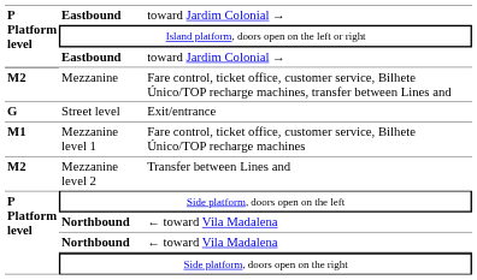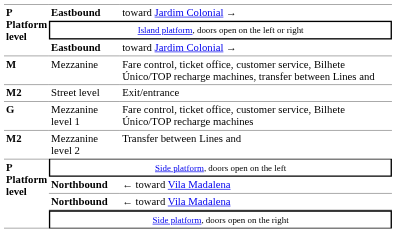 <table table border=0 cellspacing=0 cellpadding=3>
 <tr>
 <td style="border-top:solid 1px gray;border-bottom:solid 1px gray;vertical-align:top;" rowspan=4><strong>P<br>Platform level</strong></td>
 </tr>
 <tr>
 <td style="border-top:solid 1px gray;"><span><strong>Eastbound</strong></span></td>
 <td style="border-top:solid 1px gray;"> toward <a href='#'>Jardim Colonial</a> →</td>
 </tr>
 <tr>
 <td style="border-top:solid 2px black;border-right:solid 2px black;border-left:solid 2px black;border-bottom:solid 2px black;text-align:center;" colspan=5><small><a href='#'>Island platform</a>, doors open on the left or right</small></td>
 </tr>
 <tr>
 <td style="border-bottom:solid 1px gray;"><span><strong>Eastbound</strong></span></td>
 <td style="border-bottom:solid 1px gray;"> toward <a href='#'>Jardim Colonial</a> →</td>
 </tr>
 <tr>
-<td style="border-top:solid 1px gray;vertical-align:top;"><strong>M2</strong></td>
+<td style="vertical-align:top;"><strong>M</strong></td>
 <td style="vertical-align:top;">Mezzanine</td>
 <td style="vertical-align:top;">Fare control, ticket office, customer service, Bilhete Único/TOP recharge machines, transfer between Lines  and </td>
 </tr>
 <tr>
-<td style="border-top:solid 1px gray;vertical-align:top;" width=50><strong>G</strong></td>
+<td style="border-top:solid 1px gray;vertical-align:top;"><strong>M2</strong></td>
 <td style="border-top:solid 1px gray;vertical-align:top;" width=100>Street level</td>
 <td style="border-top:solid 1px gray;vertical-align:top;" width=400>Exit/entrance</td>
 </tr>
 <tr>
-<td style="border-top:solid 1px gray;vertical-align:top;"><strong>M1</strong></td>
+<td style="border-top:solid 1px gray;vertical-align:top;" width=50><strong>G</strong></td>
 <td style="border-top:solid 1px gray;vertical-align:top;">Mezzanine level 1</td>
 <td style="border-top:solid 1px gray;vertical-align:top;">Fare control, ticket office, customer service, Bilhete Único/TOP recharge machines</td>
 </tr>
 <tr>
 <td style="border-top:solid 1px gray;vertical-align:top;"><strong>M2</strong></td>
 <td style="border-top:solid 1px gray;vertical-align:top;">Mezzanine level 2</td>
 <td style="border-top:solid 1px gray;vertical-align:top;">Transfer between Lines  and </td>
 </tr>
 <tr>
 <td style="border-top:solid 1px gray;border-bottom:solid 1px gray;vertical-align:top;" rowspan=5><strong>P<br>Platform level</strong></td>
 </tr>
 <tr>
 <td style="border-top:solid 1px black;border-right:solid 2px black;border-left:solid 2px black;border-bottom:solid 2px black;text-align:center;" colspan=5><small><a href='#'>Side platform</a>, doors open on the left</small></td>
 </tr>
 <tr>
 <td style="border-bottom:solid 1px gray;"><span><strong>Northbound</strong></span></td>
 <td style="border-bottom:solid 1px gray;">←  toward <a href='#'>Vila Madalena</a></td>
 </tr>
 <tr>
 <td style="border-bottom:solid 1px gray;"><span><strong>Northbound</strong></span></td>
 <td style="border-bottom:solid 1px gray;">←  toward <a href='#'>Vila Madalena</a></td>
 </tr>
 <tr>
 <td style="border-top:solid 2px black;border-right:solid 2px black;border-left:solid 2px black;border-bottom:solid 1px black;text-align:center;" colspan=5><small><a href='#'>Side platform</a>, doors open on the right</small></td>
 </tr>
 </table>
